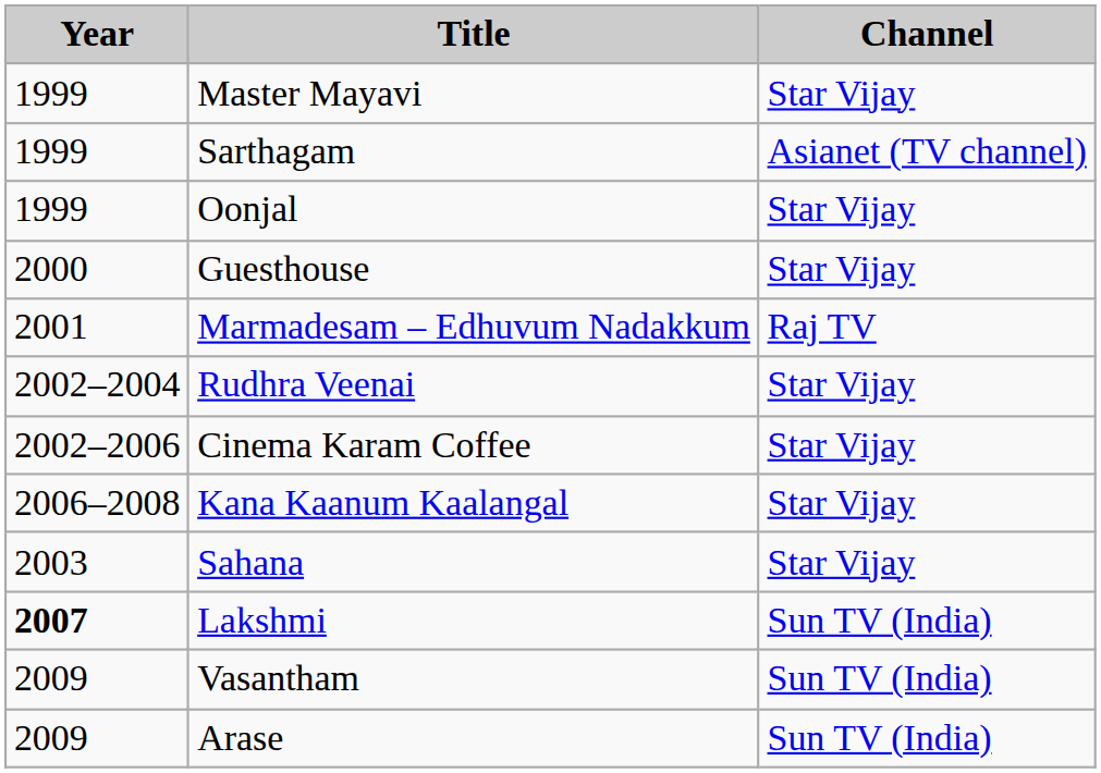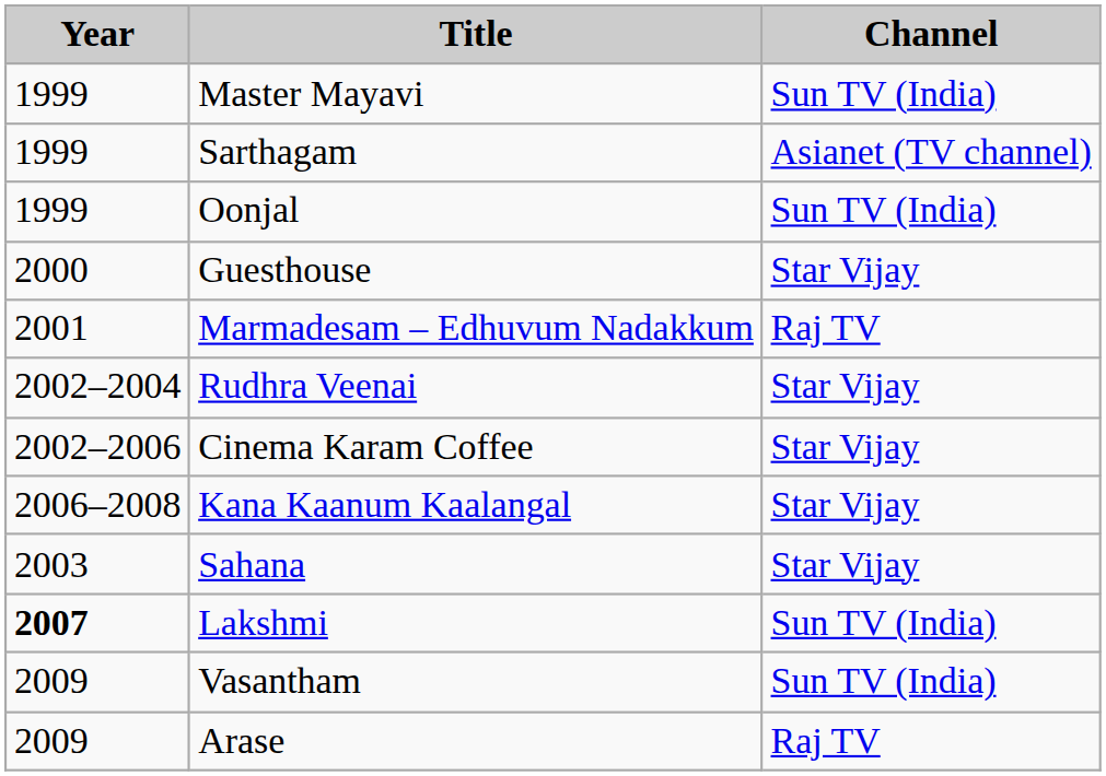 <table class="wikitable">
 <tr>
 <th style="background:#ccc;">Year</th>
 <th style="background:#ccc;">Title</th>
 <th style="background:#ccc;">Channel</th>
 </tr>
 <tr>
 <td>1999</td>
 <td>Master Mayavi</td>
-<td><a href='#'>Star Vijay</a></td>
+<td><a href='#'>Sun TV (India)</a></td>
 </tr>
 <tr>
 <td>1999</td>
 <td>Sarthagam</td>
 <td><a href='#'>Asianet (TV channel)</a></td>
 </tr>
 <tr>
 <td>1999</td>
 <td>Oonjal</td>
-<td><a href='#'>Star Vijay</a></td>
+<td><a href='#'>Sun TV (India)</a></td>
 </tr>
 <tr>
 <td>2000</td>
 <td>Guesthouse</td>
 <td><a href='#'>Star Vijay</a></td>
 </tr>
 <tr>
 <td>2001</td>
 <td><a href='#'>Marmadesam – Edhuvum Nadakkum</a></td>
 <td><a href='#'>Raj TV</a></td>
 </tr>
 <tr>
 <td>2002–2004</td>
 <td><a href='#'>Rudhra Veenai</a></td>
 <td><a href='#'>Star Vijay</a></td>
 </tr>
 <tr>
 <td>2002–2006</td>
 <td>Cinema Karam Coffee</td>
 <td><a href='#'>Star Vijay</a></td>
 </tr>
 <tr>
 <td>2006–2008</td>
 <td><a href='#'>Kana Kaanum Kaalangal</a></td>
 <td><a href='#'>Star Vijay</a></td>
 </tr>
 <tr>
 <td>2003</td>
 <td><a href='#'>Sahana</a></td>
 <td><a href='#'>Star Vijay</a></td>
 </tr>
 <tr>
 <td><strong>2007</strong></td>
 <td><a href='#'>Lakshmi</a></td>
 <td><a href='#'>Sun TV (India)</a></td>
 </tr>
 <tr>
 <td>2009</td>
 <td>Vasantham</td>
 <td><a href='#'>Sun TV (India)</a></td>
 </tr>
 <tr>
 <td>2009</td>
 <td>Arase</td>
-<td><a href='#'>Sun TV (India)</a></td>
+<td><a href='#'>Raj TV</a></td>
 </tr>
 </table>
